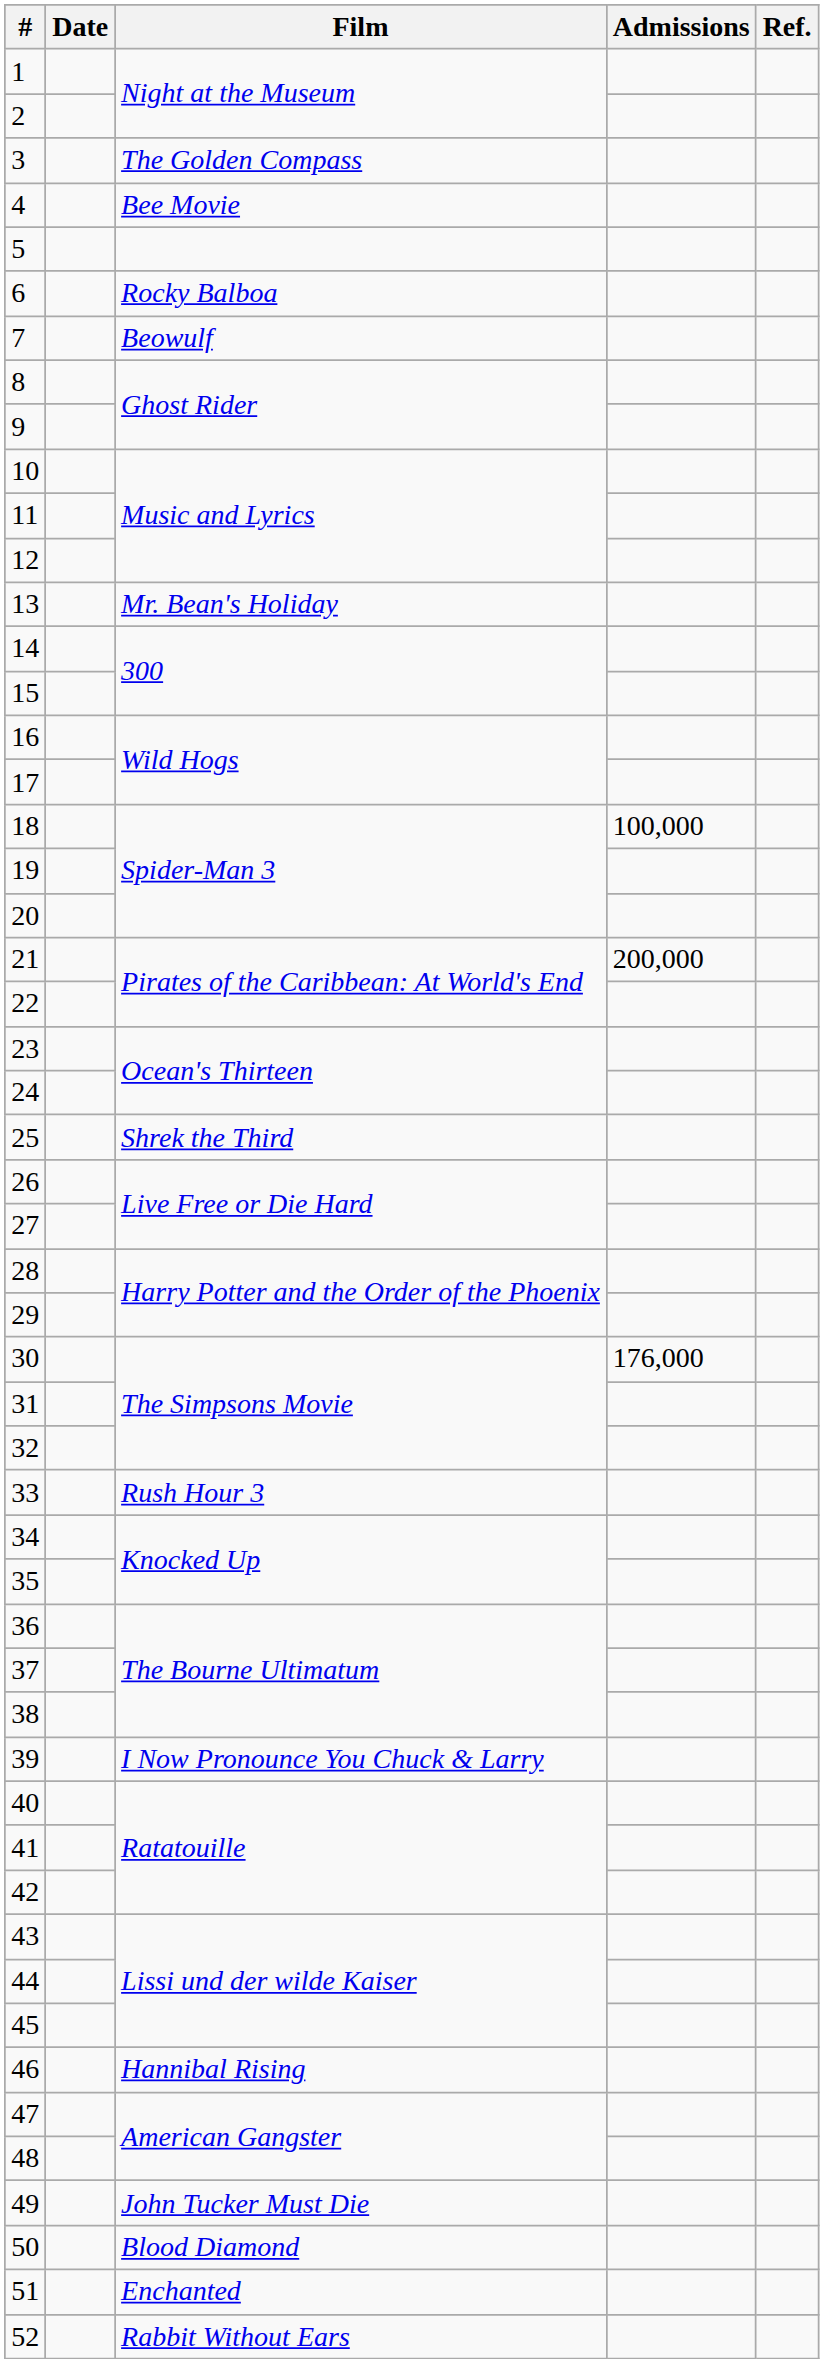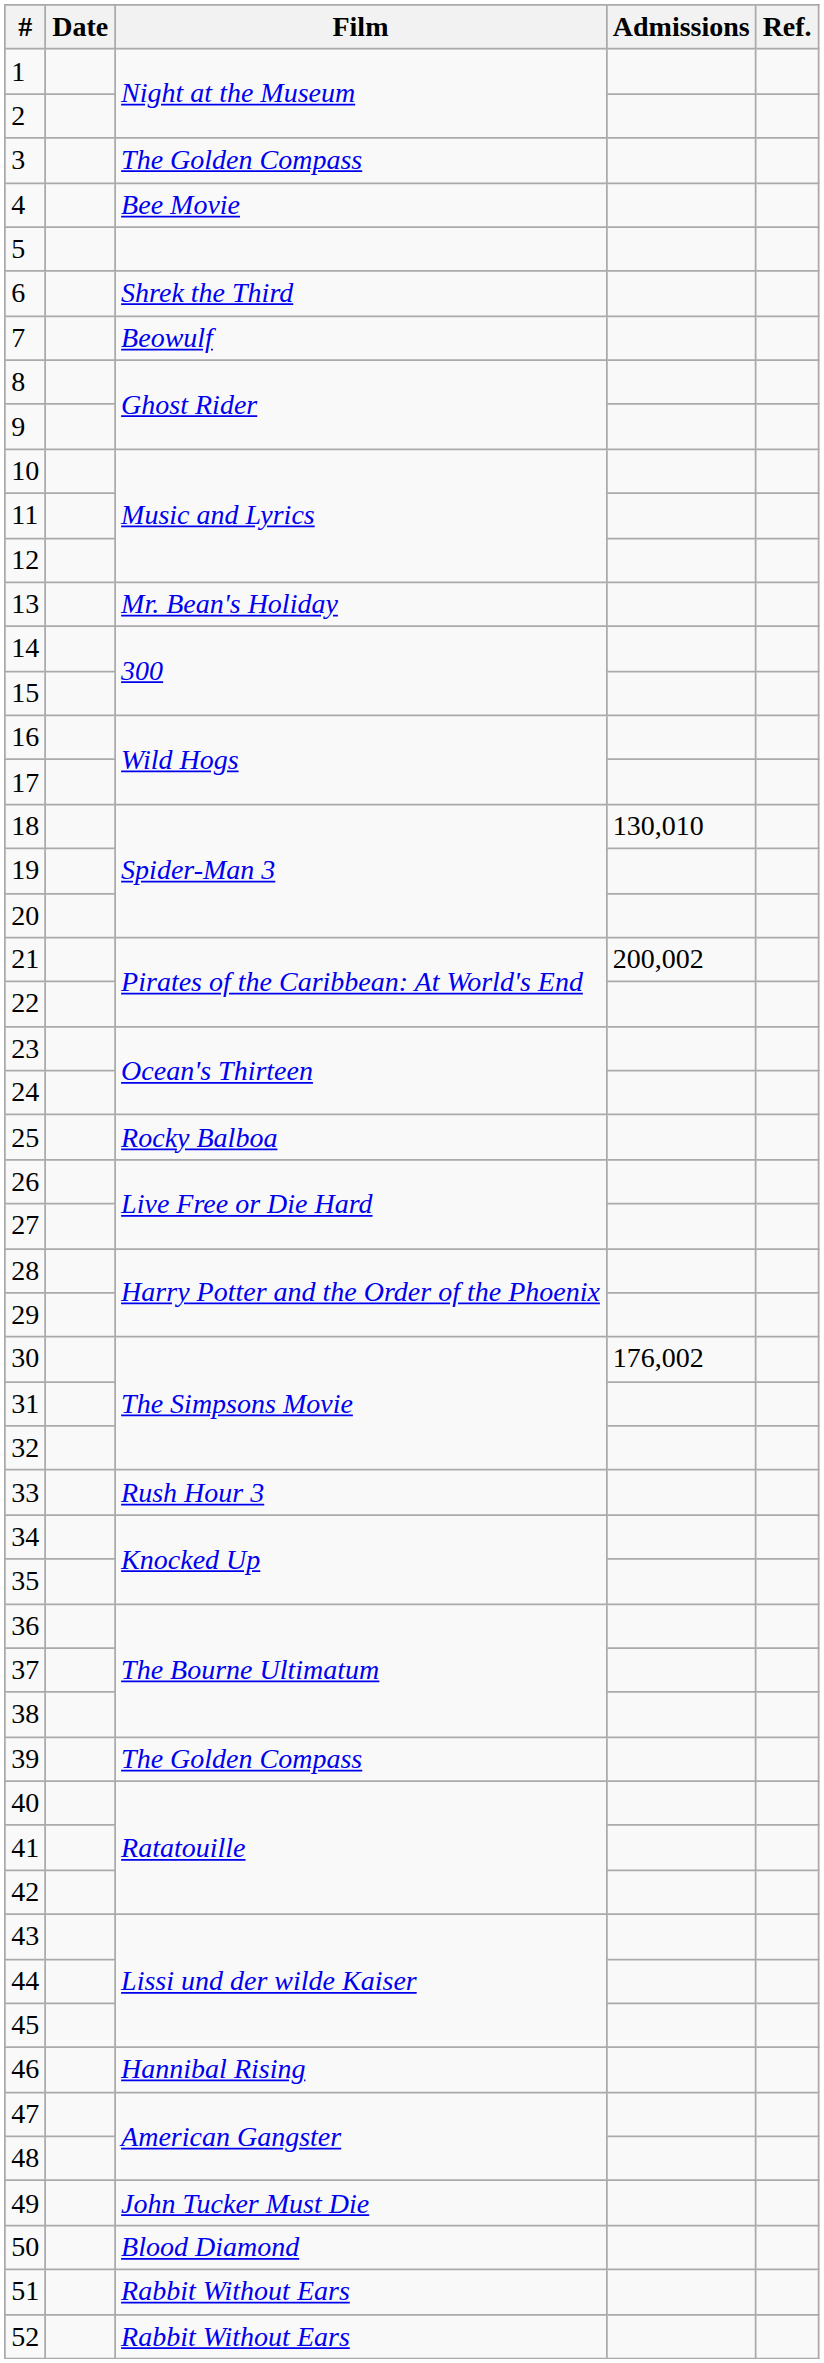 <table class="wikitable sortable">
 <tr>
 <th>#</th>
 <th>Date</th>
 <th>Film</th>
 <th>Admissions</th>
 <th>Ref.</th>
 </tr>
 <tr>
 <td>1</td>
 <td></td>
 <td rowspan="2"><em><a href='#'>Night at the Museum</a></em></td>
 <td></td>
 <td></td>
 </tr>
 <tr>
 <td>2</td>
 <td></td>
 <td></td>
 <td></td>
 </tr>
 <tr>
 <td>3</td>
 <td></td>
 <td rowspan="1"><em><a href='#'>The Golden Compass</a></em></td>
 <td></td>
 <td></td>
 </tr>
 <tr>
 <td>4</td>
 <td></td>
 <td rowspan="1"><em><a href='#'>Bee Movie</a></em></td>
 <td></td>
 <td></td>
 </tr>
 <tr>
 <td>5</td>
 <td></td>
 <td rowspan="1"><em></em></td>
 <td></td>
 <td></td>
 </tr>
 <tr>
 <td>6</td>
 <td></td>
-<td rowspan="1"><em><a href='#'>Rocky Balboa</a></em></td>
+<td rowspan="1"><em><a href='#'>Shrek the Third</a></em></td>
 <td></td>
 <td></td>
 </tr>
 <tr>
 <td>7</td>
 <td></td>
 <td rowspan="1"><em><a href='#'>Beowulf</a></em></td>
 <td></td>
 <td></td>
 </tr>
 <tr>
 <td>8</td>
 <td></td>
 <td rowspan="2"><em><a href='#'>Ghost Rider</a></em></td>
 <td></td>
 <td></td>
 </tr>
 <tr>
 <td>9</td>
 <td></td>
 <td></td>
 <td></td>
 </tr>
 <tr>
 <td>10</td>
 <td></td>
 <td rowspan="3"><em><a href='#'>Music and Lyrics</a></em></td>
 <td></td>
 <td></td>
 </tr>
 <tr>
 <td>11</td>
 <td></td>
 <td></td>
 <td></td>
 </tr>
 <tr>
 <td>12</td>
 <td></td>
 <td></td>
 <td></td>
 </tr>
 <tr>
 <td>13</td>
 <td></td>
 <td rowspan="1"><em><a href='#'>Mr. Bean's Holiday</a></em></td>
 <td></td>
 <td></td>
 </tr>
 <tr>
 <td>14</td>
 <td></td>
 <td rowspan="2"><em><a href='#'>300</a></em></td>
 <td></td>
 <td></td>
 </tr>
 <tr>
 <td>15</td>
 <td></td>
 <td></td>
 <td></td>
 </tr>
 <tr>
 <td>16</td>
 <td></td>
 <td rowspan="2"><em><a href='#'>Wild Hogs</a></em></td>
 <td></td>
 <td></td>
 </tr>
 <tr>
 <td>17</td>
 <td></td>
 <td></td>
 <td></td>
 </tr>
 <tr>
 <td>18</td>
 <td></td>
 <td rowspan="3"><em><a href='#'>Spider-Man 3</a></em></td>
-<td>100,000</td>
+<td>130,010</td>
 <td></td>
 </tr>
 <tr>
 <td>19</td>
 <td></td>
 <td></td>
 <td></td>
 </tr>
 <tr>
 <td>20</td>
 <td></td>
 <td></td>
 <td></td>
 </tr>
 <tr>
 <td>21</td>
 <td></td>
 <td rowspan="2"><em><a href='#'>Pirates of the Caribbean: At World's End</a></em></td>
-<td>200,000</td>
+<td>200,002</td>
 <td></td>
 </tr>
 <tr>
 <td>22</td>
 <td></td>
 <td></td>
 <td></td>
 </tr>
 <tr>
 <td>23</td>
 <td></td>
 <td rowspan="2"><em><a href='#'>Ocean's Thirteen</a></em></td>
 <td></td>
 <td></td>
 </tr>
 <tr>
 <td>24</td>
 <td></td>
 <td></td>
 <td></td>
 </tr>
 <tr>
 <td>25</td>
 <td></td>
-<td rowspan="1"><em><a href='#'>Shrek the Third</a></em></td>
+<td rowspan="1"><em><a href='#'>Rocky Balboa</a></em></td>
 <td></td>
 <td></td>
 </tr>
 <tr>
 <td>26</td>
 <td></td>
 <td rowspan="2"><em><a href='#'>Live Free or Die Hard</a></em></td>
 <td></td>
 <td></td>
 </tr>
 <tr>
 <td>27</td>
 <td></td>
 <td></td>
 <td></td>
 </tr>
 <tr>
 <td>28</td>
 <td></td>
 <td rowspan="2"><em><a href='#'>Harry Potter and the Order of the Phoenix</a></em></td>
 <td></td>
 <td></td>
 </tr>
 <tr>
 <td>29</td>
 <td></td>
 <td></td>
 <td></td>
 </tr>
 <tr>
 <td>30</td>
 <td></td>
 <td rowspan="3"><em><a href='#'>The Simpsons Movie</a></em></td>
-<td>176,000</td>
+<td>176,002</td>
 <td></td>
 </tr>
 <tr>
 <td>31</td>
 <td></td>
 <td></td>
 <td></td>
 </tr>
 <tr>
 <td>32</td>
 <td></td>
 <td></td>
 <td></td>
 </tr>
 <tr>
 <td>33</td>
 <td></td>
 <td rowspan="1"><em><a href='#'>Rush Hour 3</a></em></td>
 <td></td>
 <td></td>
 </tr>
 <tr>
 <td>34</td>
 <td></td>
 <td rowspan="2"><em><a href='#'>Knocked Up</a></em></td>
 <td></td>
 <td></td>
 </tr>
 <tr>
 <td>35</td>
 <td></td>
 <td></td>
 <td></td>
 </tr>
 <tr>
 <td>36</td>
 <td></td>
 <td rowspan="3"><em><a href='#'>The Bourne Ultimatum</a></em></td>
 <td></td>
 <td></td>
 </tr>
 <tr>
 <td>37</td>
 <td></td>
 <td></td>
 <td></td>
 </tr>
 <tr>
 <td>38</td>
 <td></td>
 <td></td>
 <td></td>
 </tr>
 <tr>
 <td>39</td>
 <td></td>
-<td rowspan="1"><em><a href='#'>I Now Pronounce You Chuck & Larry</a></em></td>
+<td rowspan="1"><em><a href='#'>The Golden Compass</a></em></td>
 <td></td>
 <td></td>
 </tr>
 <tr>
 <td>40</td>
 <td></td>
 <td rowspan="3"><em><a href='#'>Ratatouille</a></em></td>
 <td></td>
 <td></td>
 </tr>
 <tr>
 <td>41</td>
 <td></td>
 <td></td>
 <td></td>
 </tr>
 <tr>
 <td>42</td>
 <td></td>
 <td></td>
 <td></td>
 </tr>
 <tr>
 <td>43</td>
 <td></td>
 <td rowspan="3"><em><a href='#'>Lissi und der wilde Kaiser</a></em></td>
 <td></td>
 <td></td>
 </tr>
 <tr>
 <td>44</td>
 <td></td>
 <td></td>
 <td></td>
 </tr>
 <tr>
 <td>45</td>
 <td></td>
 <td></td>
 <td></td>
 </tr>
 <tr>
 <td>46</td>
 <td></td>
 <td rowspan="1"><em><a href='#'>Hannibal Rising</a></em></td>
 <td></td>
 <td></td>
 </tr>
 <tr>
 <td>47</td>
 <td></td>
 <td rowspan="2"><em><a href='#'>American Gangster</a></em></td>
 <td></td>
 <td></td>
 </tr>
 <tr>
 <td>48</td>
 <td></td>
 <td></td>
 <td></td>
 </tr>
 <tr>
 <td>49</td>
 <td></td>
 <td rowspan="1"><em><a href='#'>John Tucker Must Die</a></em></td>
 <td></td>
 <td></td>
 </tr>
 <tr>
 <td>50</td>
 <td></td>
 <td rowspan="1"><em><a href='#'>Blood Diamond</a></em></td>
 <td></td>
 <td></td>
 </tr>
 <tr>
 <td>51</td>
 <td></td>
-<td rowspan="1"><em><a href='#'>Enchanted</a></em></td>
+<td rowspan="1"><em><a href='#'>Rabbit Without Ears</a></em></td>
 <td></td>
 <td></td>
 </tr>
 <tr>
 <td>52</td>
 <td></td>
 <td rowspan="1"><em><a href='#'>Rabbit Without Ears</a></em></td>
 <td></td>
 <td></td>
 </tr>
 </table>
